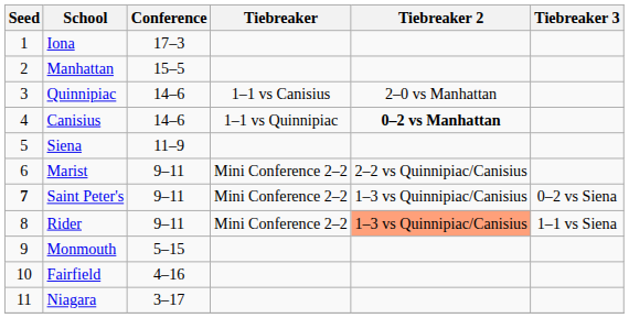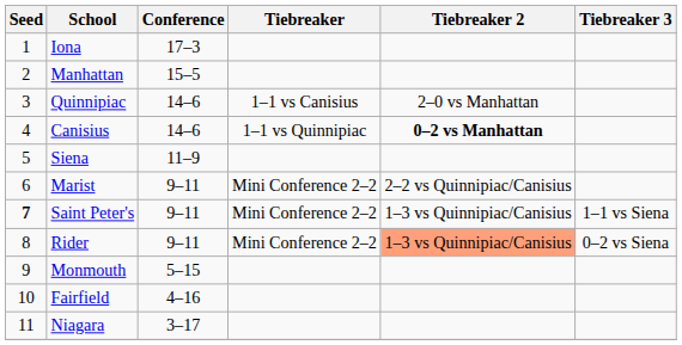 <table class="wikitable" style="white-space:nowrap; font-size:95%;text-align:center">
 <tr>
 <th>Seed</th>
 <th>School</th>
 <th>Conference</th>
 <th>Tiebreaker</th>
 <th>Tiebreaker 2</th>
 <th>Tiebreaker 3</th>
 </tr>
 <tr>
 <td>1</td>
 <td align=left><a href='#'>Iona</a></td>
 <td>17–3</td>
 <td></td>
 <td></td>
 <td></td>
 </tr>
 <tr>
 <td>2</td>
 <td align=left><a href='#'>Manhattan</a></td>
 <td>15–5</td>
 <td></td>
 <td></td>
 <td></td>
 </tr>
 <tr>
 <td>3</td>
 <td align=left><a href='#'>Quinnipiac</a></td>
 <td>14–6</td>
 <td>1–1 vs Canisius</td>
 <td>2–0 vs Manhattan</td>
 <td></td>
 </tr>
 <tr>
 <td>4</td>
 <td align=left><a href='#'>Canisius</a></td>
 <td>14–6</td>
 <td>1–1 vs Quinnipiac</td>
 <td><strong>0–2 vs Manhattan</strong></td>
 <td></td>
 </tr>
 <tr>
 <td>5</td>
 <td align=left><a href='#'>Siena</a></td>
 <td>11–9</td>
 <td></td>
 <td></td>
 <td></td>
 </tr>
 <tr>
 <td>6</td>
 <td align=left><a href='#'>Marist</a></td>
 <td>9–11</td>
 <td>Mini Conference 2–2</td>
 <td>2–2 vs Quinnipiac/Canisius</td>
 <td></td>
 </tr>
 <tr>
 <td><strong>7</strong></td>
 <td align=left><a href='#'>Saint Peter's</a></td>
 <td>9–11</td>
 <td>Mini Conference 2–2</td>
 <td>1–3 vs Quinnipiac/Canisius</td>
-<td>0–2 vs Siena</td>
+<td>1–1 vs Siena</td>
 </tr>
 <tr>
 <td>8</td>
 <td align=left><a href='#'>Rider</a></td>
 <td>9–11</td>
 <td>Mini Conference 2–2</td>
 <td style="background: lightsalmon;">1–3 vs Quinnipiac/Canisius</td>
-<td>1–1 vs Siena</td>
+<td>0–2 vs Siena</td>
 </tr>
 <tr>
 <td>9</td>
 <td align=left><a href='#'>Monmouth</a></td>
 <td>5–15</td>
 <td></td>
 <td></td>
 <td></td>
 </tr>
 <tr>
 <td>10</td>
 <td align=left><a href='#'>Fairfield</a></td>
 <td>4–16</td>
 <td></td>
 <td></td>
 <td></td>
 </tr>
 <tr>
 <td>11</td>
 <td align=left><a href='#'>Niagara</a></td>
 <td>3–17</td>
 <td></td>
 <td></td>
 <td></td>
 </tr>
 <tr>
 </tr>
 </table>
